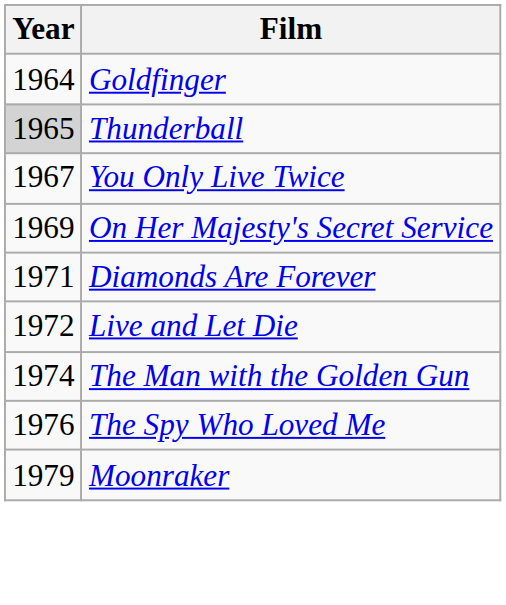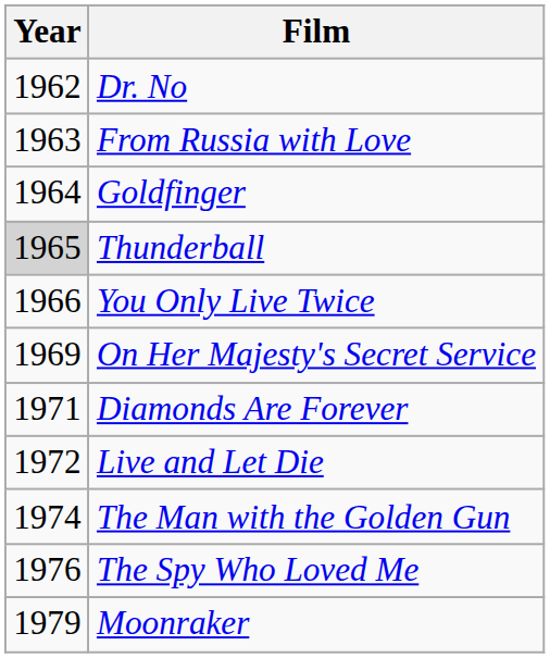 <table class="wikitable sortable">
 <tr>
 <th>Year</th>
 <th>Film</th>
+</tr>
+<tr>
+<td>1962</td>
+<td><em><a href='#'>Dr. No</a></em></td>
+</tr>
+<tr>
+<td>1963</td>
+<td><em><a href='#'>From Russia with Love</a></em></td>
 </tr>
 <tr>
 <td>1964</td>
 <td><em><a href='#'>Goldfinger</a></em></td>
 </tr>
 <tr>
 <td style="background: lightgrey;">1965</td>
 <td><em><a href='#'>Thunderball</a></em></td>
 </tr>
 <tr>
-<td>1967</td>
+<td>1966</td>
 <td><em><a href='#'>You Only Live Twice</a></em></td>
 </tr>
 <tr>
 <td>1969</td>
 <td><em><a href='#'>On Her Majesty's Secret Service</a></em></td>
 </tr>
 <tr>
 <td>1971</td>
 <td><em><a href='#'>Diamonds Are Forever</a></em></td>
 </tr>
 <tr>
 <td>1972</td>
 <td><em><a href='#'>Live and Let Die</a></em></td>
 </tr>
 <tr>
 <td>1974</td>
 <td><em><a href='#'>The Man with the Golden Gun</a></em></td>
 </tr>
 <tr>
 <td>1976</td>
 <td><em><a href='#'>The Spy Who Loved Me</a></em></td>
 </tr>
 <tr>
 <td>1979</td>
 <td><em><a href='#'>Moonraker</a></em></td>
 </tr>
 </table>
